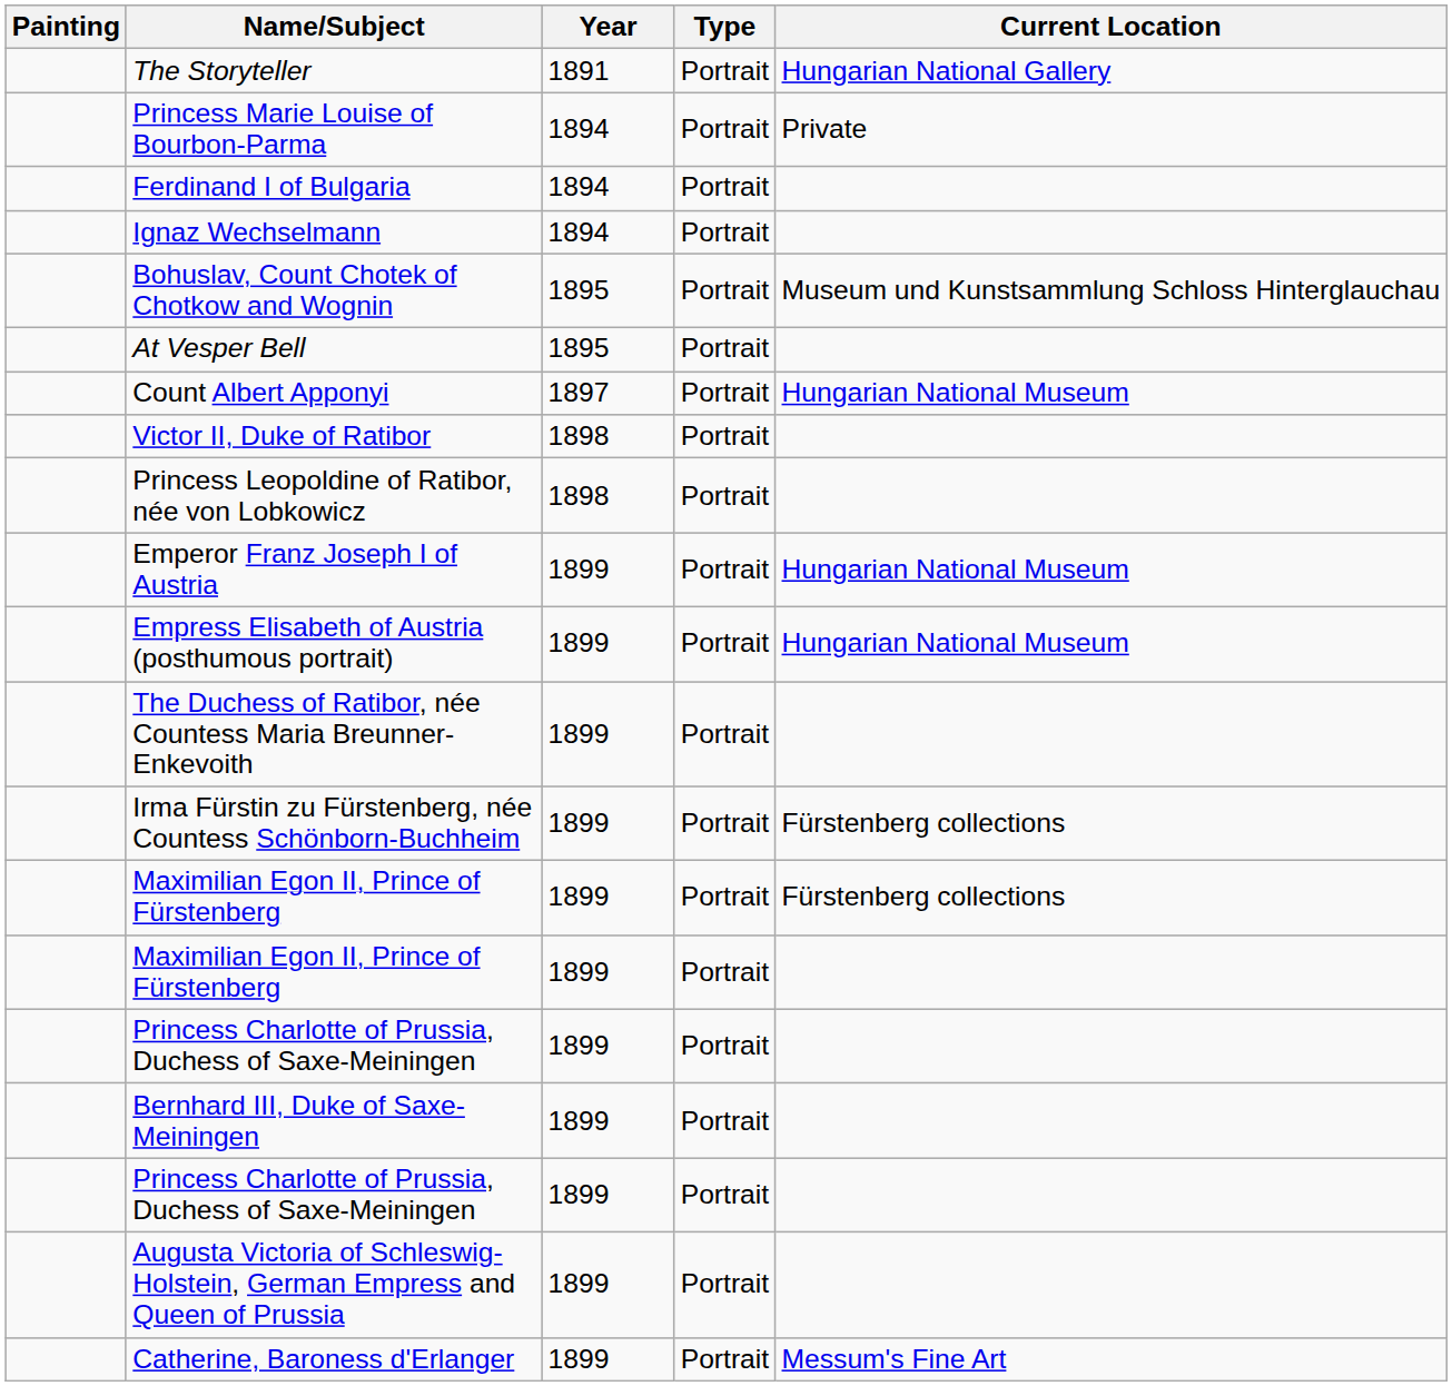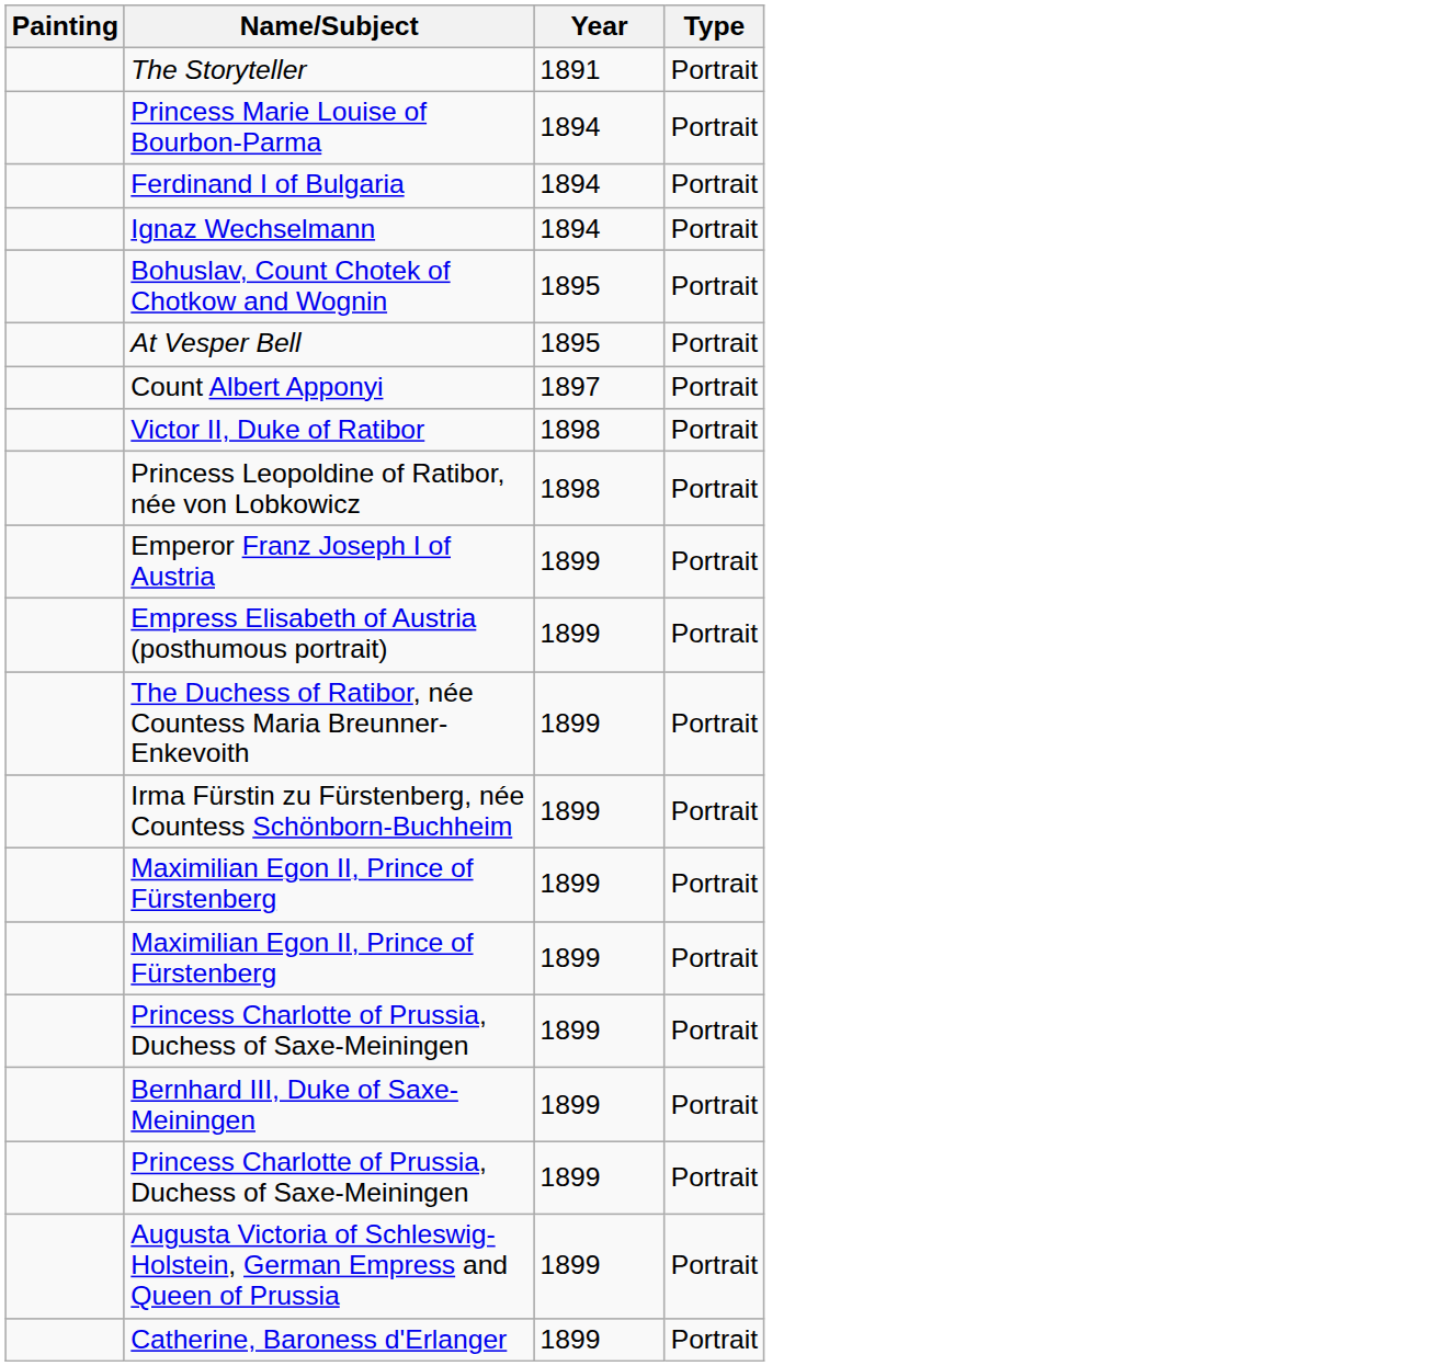 <table class="sortable wikitable" style="margin-left:0.5em; text-align:left">
 <tr>
 <th>Painting</th>
 <th width="235">Name/Subject</th>
 <th width="70">Year</th>
 <th>Type</th>
-<th>Current Location</th>
 </tr>
 <tr>
 <td></td>
 <td><em>The Storyteller</em></td>
 <td>1891</td>
 <td>Portrait</td>
-<td><a href='#'>Hungarian National Gallery</a></td>
 </tr>
 <tr>
 <td></td>
 <td><a href='#'>Princess Marie Louise of Bourbon-Parma</a></td>
 <td>1894</td>
 <td>Portrait</td>
-<td>Private</td>
 </tr>
 <tr>
 <td></td>
 <td><a href='#'>Ferdinand I of Bulgaria</a></td>
 <td>1894</td>
 <td>Portrait</td>
-<td></td>
 </tr>
 <tr>
 <td></td>
 <td><a href='#'>Ignaz Wechselmann</a></td>
 <td>1894</td>
 <td>Portrait</td>
-<td></td>
 </tr>
 <tr>
 <td></td>
 <td><a href='#'>Bohuslav, Count Chotek of Chotkow and Wognin</a></td>
 <td>1895</td>
 <td>Portrait</td>
-<td>Museum und Kunstsammlung Schloss Hinterglauchau</td>
 </tr>
 <tr>
 <td></td>
 <td><em>At Vesper Bell</em></td>
 <td>1895</td>
 <td>Portrait</td>
-<td></td>
 </tr>
 <tr>
 <td></td>
 <td>Count <a href='#'>Albert Apponyi</a></td>
 <td>1897</td>
 <td>Portrait</td>
-<td><a href='#'>Hungarian National Museum</a></td>
 </tr>
 <tr>
 <td></td>
 <td><a href='#'>Victor II, Duke of Ratibor</a></td>
 <td>1898</td>
 <td>Portrait</td>
-<td></td>
 </tr>
 <tr>
 <td></td>
 <td>Princess Leopoldine of Ratibor, née von Lobkowicz</td>
 <td>1898</td>
 <td>Portrait</td>
-<td></td>
 </tr>
 <tr>
 <td></td>
 <td>Emperor <a href='#'>Franz Joseph I of Austria</a></td>
 <td>1899</td>
 <td>Portrait</td>
-<td><a href='#'>Hungarian National Museum</a></td>
 </tr>
 <tr>
 <td></td>
 <td><a href='#'>Empress Elisabeth of Austria</a> (posthumous portrait)</td>
 <td>1899</td>
 <td>Portrait</td>
-<td><a href='#'>Hungarian National Museum</a></td>
 </tr>
 <tr>
 <td></td>
 <td><a href='#'>The Duchess of Ratibor</a>, née Countess Maria Breunner-Enkevoith</td>
 <td>1899</td>
 <td>Portrait</td>
-<td></td>
 </tr>
 <tr>
 <td></td>
 <td>Irma Fürstin zu Fürstenberg, née Countess <a href='#'>Schönborn-Buchheim</a></td>
 <td>1899</td>
 <td>Portrait</td>
-<td>Fürstenberg collections</td>
 </tr>
 <tr>
 <td></td>
 <td><a href='#'>Maximilian Egon II, Prince of Fürstenberg</a></td>
 <td>1899</td>
 <td>Portrait</td>
-<td>Fürstenberg collections</td>
 </tr>
 <tr>
 <td></td>
 <td><a href='#'>Maximilian Egon II, Prince of Fürstenberg</a></td>
 <td>1899</td>
 <td>Portrait</td>
-<td></td>
 </tr>
 <tr>
 <td></td>
 <td><a href='#'>Princess Charlotte of Prussia</a>, Duchess of Saxe-Meiningen</td>
 <td>1899</td>
 <td>Portrait</td>
-<td></td>
 </tr>
 <tr>
 <td></td>
 <td><a href='#'>Bernhard III, Duke of Saxe-Meiningen</a></td>
 <td>1899</td>
 <td>Portrait</td>
-<td></td>
 </tr>
 <tr>
 <td></td>
 <td><a href='#'>Princess Charlotte of Prussia</a>, Duchess of Saxe-Meiningen</td>
 <td>1899</td>
 <td>Portrait</td>
-<td></td>
 </tr>
 <tr>
 <td></td>
 <td><a href='#'>Augusta Victoria of Schleswig-Holstein</a>, <a href='#'>German Empress</a> and <a href='#'>Queen of Prussia</a></td>
 <td>1899</td>
 <td>Portrait</td>
-<td></td>
 </tr>
 <tr>
 <td></td>
 <td><a href='#'>Catherine, Baroness d'Erlanger</a></td>
 <td>1899</td>
 <td>Portrait</td>
-<td><a href='#'>Messum's Fine Art</a></td>
 </tr>
 </table>
